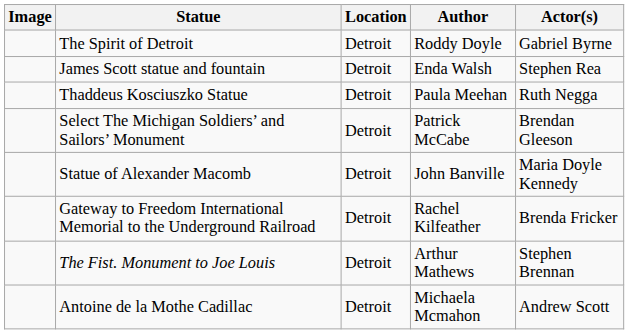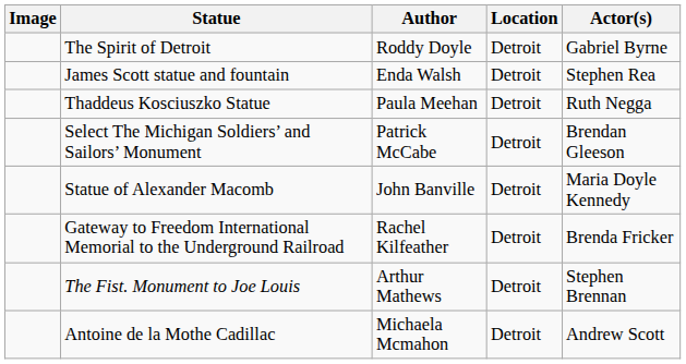 <table class="wikitable">
 <tr>
 <th>Image</th>
 <th>Statue</th>
+<th>Author</th>
 <th>Location</th>
-<th>Author</th>
 <th>Actor(s)</th>
 </tr>
 <tr>
 <td></td>
 <td>The Spirit of Detroit</td>
+<td>Roddy Doyle</td>
 <td>Detroit</td>
-<td>Roddy Doyle</td>
 <td>Gabriel Byrne</td>
 </tr>
 <tr>
 <td></td>
 <td>James Scott statue and fountain</td>
+<td>Enda Walsh</td>
 <td>Detroit</td>
-<td>Enda Walsh</td>
 <td>Stephen Rea</td>
 </tr>
 <tr>
 <td></td>
 <td>Thaddeus Kosciuszko Statue</td>
+<td>Paula Meehan</td>
 <td>Detroit</td>
-<td>Paula Meehan</td>
 <td>Ruth Negga</td>
 </tr>
 <tr>
 <td></td>
 <td>Select The Michigan Soldiers’ and Sailors’ Monument</td>
+<td>Patrick McCabe</td>
 <td>Detroit</td>
-<td>Patrick McCabe</td>
 <td>Brendan Gleeson</td>
 </tr>
 <tr>
 <td></td>
 <td>Statue of Alexander Macomb</td>
+<td>John Banville</td>
 <td>Detroit</td>
-<td>John Banville</td>
 <td>Maria Doyle Kennedy</td>
 </tr>
 <tr>
 <td></td>
 <td>Gateway to Freedom International Memorial to the Underground Railroad</td>
+<td>Rachel Kilfeather</td>
 <td>Detroit</td>
-<td>Rachel Kilfeather</td>
 <td>Brenda Fricker</td>
 </tr>
 <tr>
 <td></td>
 <td><em>The Fist.   Monument to Joe Louis</em></td>
+<td>Arthur Mathews</td>
 <td>Detroit</td>
-<td>Arthur Mathews</td>
 <td>Stephen Brennan</td>
 </tr>
 <tr>
 <td></td>
 <td>Antoine de la Mothe Cadillac</td>
+<td>Michaela Mcmahon</td>
 <td>Detroit</td>
-<td>Michaela Mcmahon</td>
 <td>Andrew Scott</td>
 </tr>
 </table>
